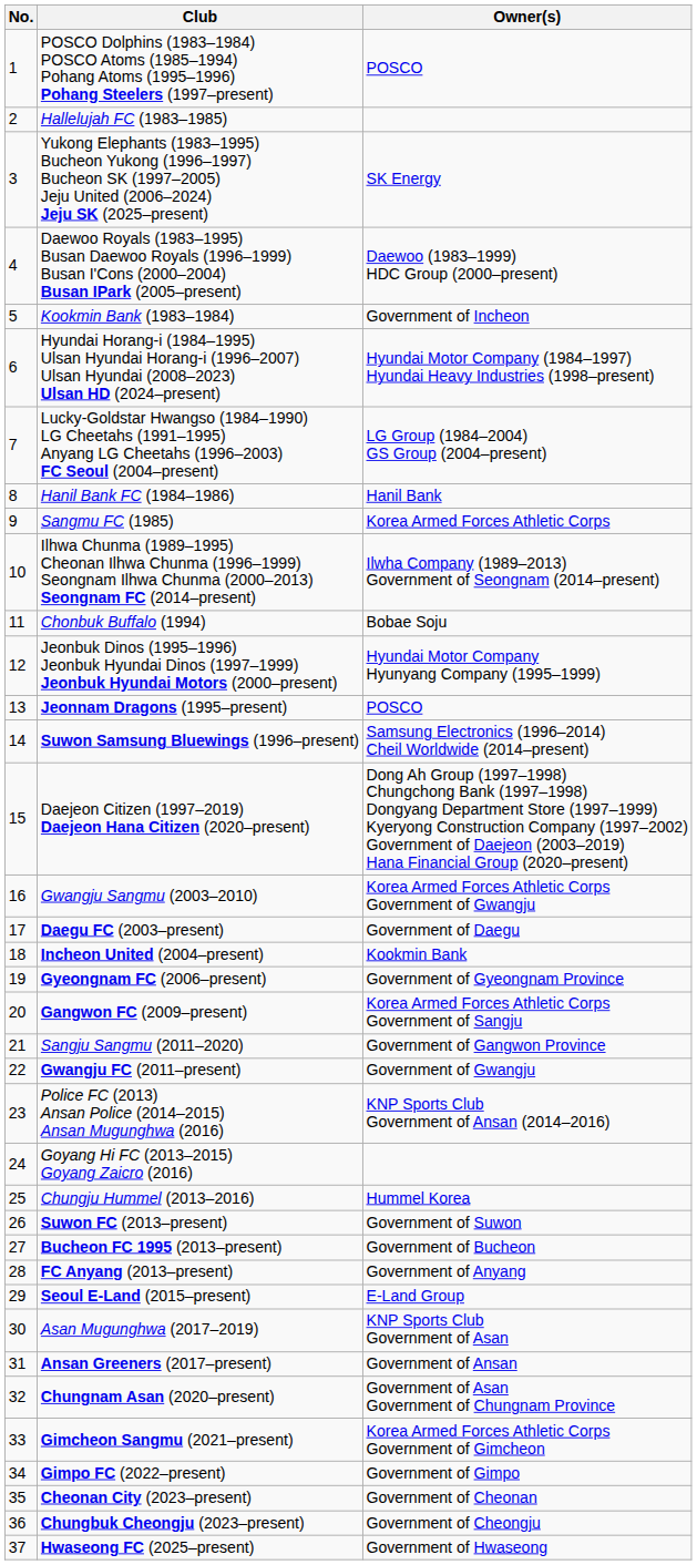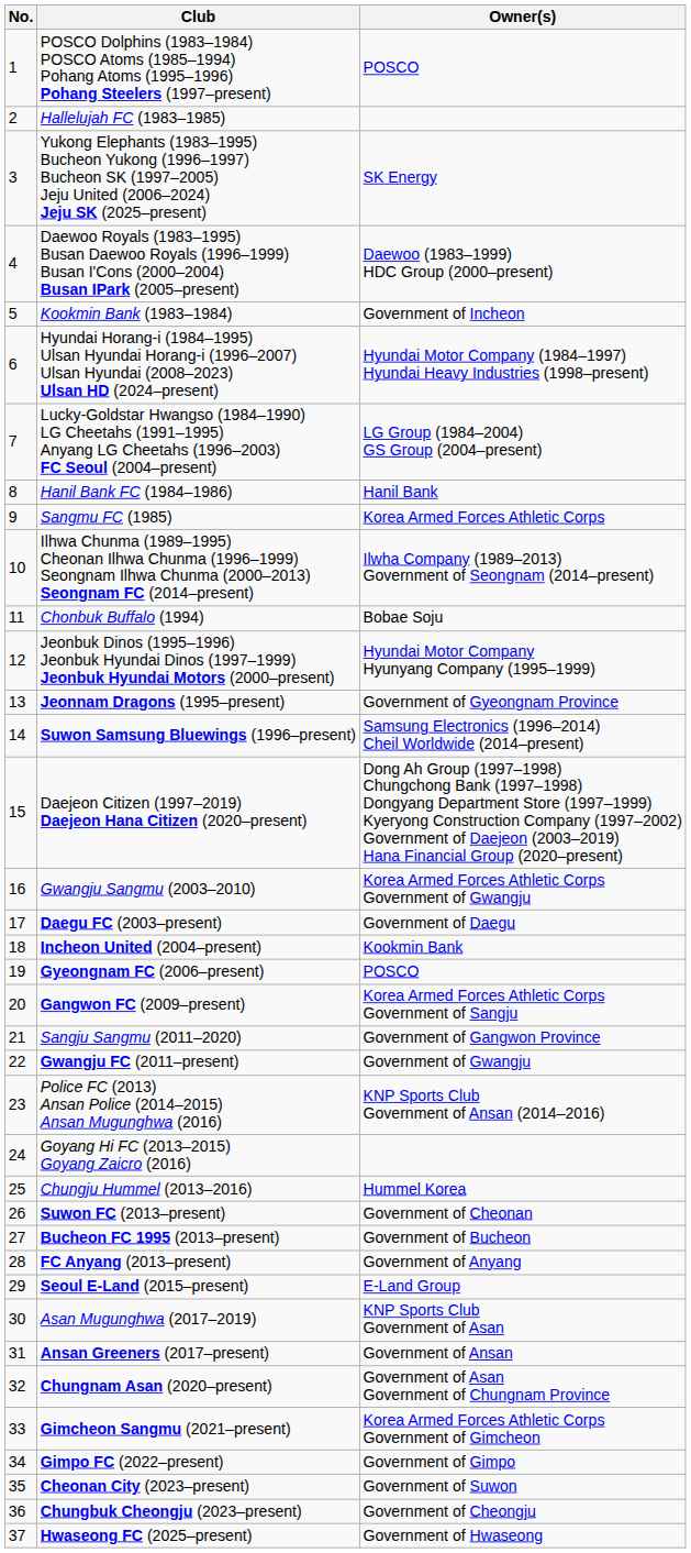 <table class="wikitable" font-size:95%;">
 <tr>
 <th>No.</th>
 <th>Club</th>
 <th>Owner(s)</th>
 </tr>
 <tr>
 <td>1</td>
 <td>POSCO Dolphins (1983–1984)<br>POSCO Atoms (1985–1994)<br>Pohang Atoms (1995–1996)<br><strong><a href='#'>Pohang Steelers</a></strong> (1997–present)</td>
 <td><a href='#'>POSCO</a></td>
 </tr>
 <tr>
 <td>2</td>
 <td><em><a href='#'>Hallelujah FC</a></em> (1983–1985)</td>
 <td></td>
 </tr>
 <tr>
 <td>3</td>
 <td>Yukong Elephants (1983–1995)<br>Bucheon Yukong (1996–1997)<br>Bucheon SK (1997–2005)<br>Jeju United (2006–2024)<br><strong><a href='#'>Jeju SK</a></strong> (2025–present)</td>
 <td><a href='#'>SK Energy</a></td>
 </tr>
 <tr>
 <td>4</td>
 <td>Daewoo Royals (1983–1995)<br>Busan Daewoo Royals (1996–1999)<br>Busan I'Cons (2000–2004)<br><strong><a href='#'>Busan IPark</a></strong> (2005–present)</td>
 <td><a href='#'>Daewoo</a> (1983–1999)<br>HDC Group (2000–present)</td>
 </tr>
 <tr>
 <td>5</td>
 <td><em><a href='#'>Kookmin Bank</a></em> (1983–1984)</td>
 <td>Government of <a href='#'>Incheon</a></td>
 </tr>
 <tr>
 <td>6</td>
 <td>Hyundai Horang-i (1984–1995)<br>Ulsan Hyundai Horang-i (1996–2007)<br>Ulsan Hyundai (2008–2023)<br><strong><a href='#'>Ulsan HD</a></strong> (2024–present)</td>
 <td><a href='#'>Hyundai Motor Company</a> (1984–1997)<br><a href='#'>Hyundai Heavy Industries</a> (1998–present)</td>
 </tr>
 <tr>
 <td>7</td>
 <td>Lucky-Goldstar Hwangso (1984–1990)<br>LG Cheetahs (1991–1995)<br>Anyang LG Cheetahs (1996–2003)<br><strong><a href='#'>FC Seoul</a></strong> (2004–present)</td>
 <td><a href='#'>LG Group</a> (1984–2004)<br><a href='#'>GS Group</a> (2004–present)</td>
 </tr>
 <tr>
 <td>8</td>
 <td><em><a href='#'>Hanil Bank FC</a></em> (1984–1986)</td>
 <td><a href='#'>Hanil Bank</a></td>
 </tr>
 <tr>
 <td>9</td>
 <td><em><a href='#'>Sangmu FC</a></em> (1985)</td>
 <td><a href='#'>Korea Armed Forces Athletic Corps</a></td>
 </tr>
 <tr>
 <td>10</td>
 <td>Ilhwa Chunma (1989–1995)<br>Cheonan Ilhwa Chunma (1996–1999)<br>Seongnam Ilhwa Chunma (2000–2013)<br><strong><a href='#'>Seongnam FC</a></strong> (2014–present)</td>
 <td><a href='#'>Ilwha Company</a> (1989–2013)<br>Government of <a href='#'>Seongnam</a> (2014–present)</td>
 </tr>
 <tr>
 <td>11</td>
 <td><em><a href='#'>Chonbuk Buffalo</a></em> (1994)</td>
 <td>Bobae Soju</td>
 </tr>
 <tr>
 <td>12</td>
 <td>Jeonbuk Dinos (1995–1996)<br>Jeonbuk Hyundai Dinos (1997–1999)<br><strong><a href='#'>Jeonbuk Hyundai Motors</a></strong> (2000–present)</td>
 <td><a href='#'>Hyundai Motor Company</a><br>Hyunyang Company (1995–1999)</td>
 </tr>
 <tr>
 <td>13</td>
 <td><strong><a href='#'>Jeonnam Dragons</a></strong> (1995–present)</td>
-<td><a href='#'>POSCO</a></td>
+<td>Government of <a href='#'>Gyeongnam Province</a></td>
 </tr>
 <tr>
 <td>14</td>
 <td><strong><a href='#'>Suwon Samsung Bluewings</a></strong> (1996–present)</td>
 <td><a href='#'>Samsung Electronics</a> (1996–2014)<br><a href='#'>Cheil Worldwide</a> (2014–present)</td>
 </tr>
 <tr>
 <td>15</td>
 <td>Daejeon Citizen (1997–2019)<br><strong><a href='#'>Daejeon Hana Citizen</a></strong> (2020–present)</td>
 <td>Dong Ah Group (1997–1998)<br>Chungchong Bank (1997–1998)<br>Dongyang Department Store (1997–1999)<br>Kyeryong Construction Company (1997–2002)<br>Government of <a href='#'>Daejeon</a> (2003–2019)<br><a href='#'>Hana Financial Group</a> (2020–present)</td>
 </tr>
 <tr>
 <td>16</td>
 <td><em><a href='#'>Gwangju Sangmu</a></em> (2003–2010)</td>
 <td><a href='#'>Korea Armed Forces Athletic Corps</a><br>Government of <a href='#'>Gwangju</a></td>
 </tr>
 <tr>
 <td>17</td>
 <td><strong><a href='#'>Daegu FC</a></strong> (2003–present)</td>
 <td>Government of <a href='#'>Daegu</a></td>
 </tr>
 <tr>
 <td>18</td>
 <td><strong><a href='#'>Incheon United</a></strong> (2004–present)</td>
 <td><a href='#'>Kookmin Bank</a></td>
 </tr>
 <tr>
 <td>19</td>
 <td><strong><a href='#'>Gyeongnam FC</a></strong> (2006–present)</td>
-<td>Government of <a href='#'>Gyeongnam Province</a></td>
+<td><a href='#'>POSCO</a></td>
 </tr>
 <tr>
 <td>20</td>
 <td><strong><a href='#'>Gangwon FC</a></strong> (2009–present)</td>
 <td><a href='#'>Korea Armed Forces Athletic Corps</a><br>Government of <a href='#'>Sangju</a></td>
 </tr>
 <tr>
 <td>21</td>
 <td><em><a href='#'>Sangju Sangmu</a></em> (2011–2020)</td>
 <td>Government of <a href='#'>Gangwon Province</a></td>
 </tr>
 <tr>
 <td>22</td>
 <td><strong><a href='#'>Gwangju FC</a></strong> (2011–present)</td>
 <td>Government of <a href='#'>Gwangju</a></td>
 </tr>
 <tr>
 <td>23</td>
 <td><em>Police FC</em> (2013)<br><em>Ansan Police</em> (2014–2015)<br><em><a href='#'>Ansan Mugunghwa</a></em> (2016)</td>
 <td><a href='#'>KNP Sports Club</a><br>Government of <a href='#'>Ansan</a> (2014–2016)</td>
 </tr>
 <tr>
 <td>24</td>
 <td><em>Goyang Hi FC</em> (2013–2015)<br><em><a href='#'>Goyang Zaicro</a></em> (2016)</td>
 <td></td>
 </tr>
 <tr>
 <td>25</td>
 <td><em><a href='#'>Chungju Hummel</a></em> (2013–2016)</td>
 <td><a href='#'>Hummel Korea</a></td>
 </tr>
 <tr>
 <td>26</td>
 <td><strong><a href='#'>Suwon FC</a></strong> (2013–present)</td>
-<td>Government of <a href='#'>Suwon</a></td>
+<td>Government of <a href='#'>Cheonan</a></td>
 </tr>
 <tr>
 <td>27</td>
 <td><strong><a href='#'>Bucheon FC 1995</a></strong> (2013–present)</td>
 <td>Government of <a href='#'>Bucheon</a></td>
 </tr>
 <tr>
 <td>28</td>
 <td><strong><a href='#'>FC Anyang</a></strong> (2013–present)</td>
 <td>Government of <a href='#'>Anyang</a></td>
 </tr>
 <tr>
 <td>29</td>
 <td><strong><a href='#'>Seoul E-Land</a></strong> (2015–present)</td>
 <td><a href='#'>E-Land Group</a></td>
 </tr>
 <tr>
 <td>30</td>
 <td><em><a href='#'>Asan Mugunghwa</a></em> (2017–2019)</td>
 <td><a href='#'>KNP Sports Club</a><br>Government of <a href='#'>Asan</a></td>
 </tr>
 <tr>
 <td>31</td>
 <td><strong><a href='#'>Ansan Greeners</a></strong> (2017–present)</td>
 <td>Government of <a href='#'>Ansan</a></td>
 </tr>
 <tr>
 <td>32</td>
 <td><strong><a href='#'>Chungnam Asan</a></strong> (2020–present)</td>
 <td>Government of <a href='#'>Asan</a><br>Government of <a href='#'>Chungnam Province</a></td>
 </tr>
 <tr>
 <td>33</td>
 <td><strong><a href='#'>Gimcheon Sangmu</a></strong> (2021–present)</td>
 <td><a href='#'>Korea Armed Forces Athletic Corps</a><br>Government of <a href='#'>Gimcheon</a></td>
 </tr>
 <tr>
 <td>34</td>
 <td><strong><a href='#'>Gimpo FC</a></strong> (2022–present)</td>
 <td>Government of <a href='#'>Gimpo</a></td>
 </tr>
 <tr>
 <td>35</td>
 <td><strong><a href='#'>Cheonan City</a></strong> (2023–present)</td>
-<td>Government of <a href='#'>Cheonan</a></td>
+<td>Government of <a href='#'>Suwon</a></td>
 </tr>
 <tr>
 <td>36</td>
 <td><strong><a href='#'>Chungbuk Cheongju</a></strong> (2023–present)</td>
 <td>Government of <a href='#'>Cheongju</a></td>
 </tr>
 <tr>
 <td>37</td>
 <td><strong><a href='#'>Hwaseong FC</a></strong> (2025–present)</td>
 <td>Government of <a href='#'>Hwaseong</a></td>
 </tr>
 </table>
